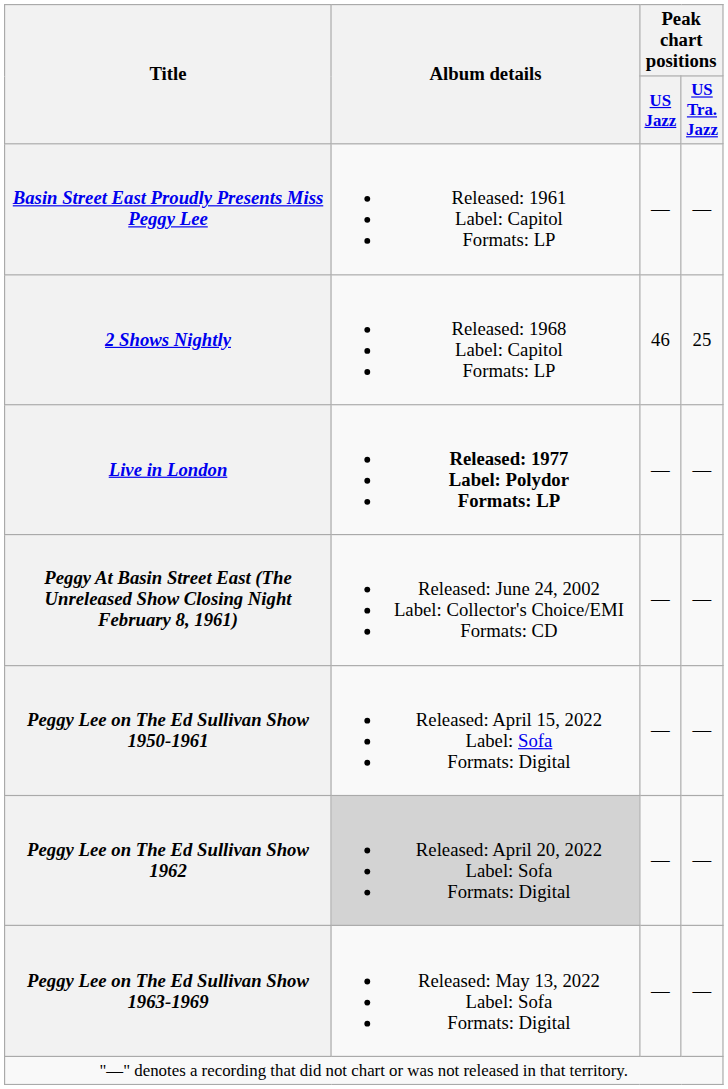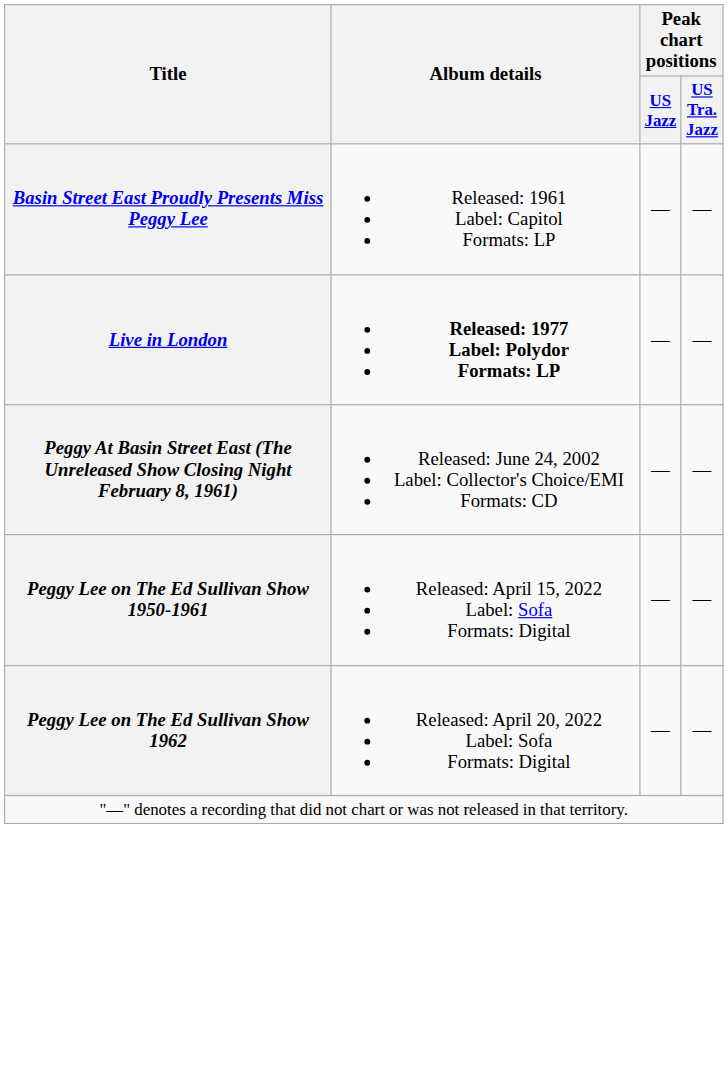 <table class="wikitable plainrowheaders" style="text-align:center;">
 <tr>
 <th scope="col" rowspan="2" style="width:17em;">Title</th>
 <th scope="col" rowspan="2" style="width:16em;">Album details</th>
 <th scope="col" colspan="2">Peak chart positions</th>
 </tr>
 <tr>
 <th scope="col" style="width:2em;font-size:90%;"><a href='#'>US Jazz</a><br></th>
 <th scope="col" style="width:2em;font-size:90%;"><a href='#'>US Tra. Jazz</a><br></th>
 </tr>
 <tr>
 <th scope="row"><em><a href='#'>Basin Street East Proudly Presents Miss Peggy Lee</a></em></th>
 <td><br><ul><li>Released: 1961</li><li>Label: Capitol</li><li>Formats: LP</li></ul></td>
 <td>—</td>
 <td>—</td>
-</tr>
-<tr>
-<th scope="row"><em><a href='#'>2 Shows Nightly</a></em></th>
-<td><br><ul><li>Released: 1968</li><li>Label: Capitol</li><li>Formats: LP</li></ul></td>
-<td>46</td>
-<td>25</td>
 </tr>
 <tr>
 <th scope="row"><em><a href='#'>Live in London</a></em></th>
 <td><strong><br><ul><li>Released: 1977</li><li>Label: Polydor</li><li>Formats: LP</li></ul></strong></td>
 <td>—</td>
 <td>—</td>
 </tr>
 <tr>
 <th scope="row"><em>Peggy At Basin Street East (The Unreleased Show Closing Night February 8, 1961)</em></th>
 <td><br><ul><li>Released: June 24, 2002</li><li>Label: Collector's Choice/EMI</li><li>Formats: CD</li></ul></td>
 <td>—</td>
 <td>—</td>
 </tr>
 <tr>
 <th scope="row"><em>Peggy Lee on The Ed Sullivan Show 1950-1961</em></th>
 <td><br><ul><li>Released: April 15, 2022</li><li>Label: <a href='#'>Sofa</a></li><li>Formats: Digital</li></ul></td>
 <td>—</td>
 <td>—</td>
 </tr>
 <tr>
 <th scope="row"><em>Peggy Lee on The Ed Sullivan Show 1962</em></th>
-<td style="background: lightgrey;"><br><ul><li>Released: April 20, 2022</li><li>Label: Sofa</li><li>Formats: Digital</li></ul></td>
-<td>—</td>
-<td>—</td>
-</tr>
-<tr>
-<th scope="row"><em>Peggy Lee on The Ed Sullivan Show 1963-1969</em></th>
-<td><br><ul><li>Released: May 13, 2022</li><li>Label: Sofa</li><li>Formats: Digital</li></ul></td>
+<td><br><ul><li>Released: April 20, 2022</li><li>Label: Sofa</li><li>Formats: Digital</li></ul></td>
 <td>—</td>
 <td>—</td>
 </tr>
 <tr>
 <td colspan="4" style="font-size:90%">"—" denotes a recording that did not chart or was not released in that territory.</td>
 </tr>
 </table>
